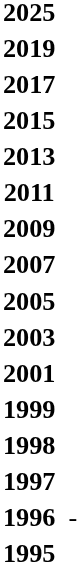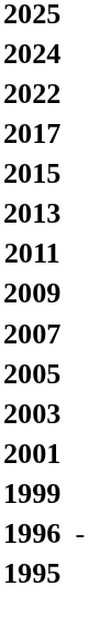 <table>
 <tr>
 <th>2025</th>
 <td></td>
 <td></td>
 <td></td>
 </tr>
 <tr>
-<th>2019</th>
+<th>2024</th>
+<td></td>
+<td></td>
+<td></td>
+</tr>
+<tr>
+<th>2022</th>
 <td></td>
 <td></td>
 <td></td>
 </tr>
 <tr>
 <th>2017</th>
 <td></td>
 <td></td>
 <td></td>
 </tr>
 <tr>
 <th>2015</th>
 <td></td>
 <td></td>
 <td></td>
 </tr>
 <tr>
 <th>2013</th>
 <td></td>
 <td></td>
 <td></td>
 </tr>
 <tr>
 <th>2011</th>
 <td></td>
 <td></td>
 <td></td>
 </tr>
 <tr>
 <th>2009</th>
 <td></td>
 <td></td>
 <td></td>
 </tr>
 <tr>
 <th>2007</th>
 <td></td>
 <td></td>
 <td></td>
 </tr>
 <tr>
 <th>2005</th>
 <td></td>
 <td></td>
 <td></td>
 </tr>
 <tr>
 <th>2003</th>
 <td></td>
 <td></td>
 <td></td>
 </tr>
 <tr>
 <th>2001</th>
 <td></td>
 <td></td>
 <td></td>
 </tr>
 <tr>
 <th>1999</th>
 <td></td>
 <td></td>
 <td></td>
 </tr>
 <tr>
-<th>1998</th>
-<td></td>
-<td></td>
-<td></td>
-</tr>
-<tr>
-<th>1997</th>
-<td></td>
-<td></td>
-<td></td>
-</tr>
-<tr>
 <th>1996</th>
 <td><br></td>
 <td align="center">-</td>
 <td></td>
 </tr>
 <tr>
 <th>1995</th>
 <td></td>
 <td></td>
 <td></td>
 </tr>
 </table>
